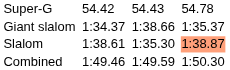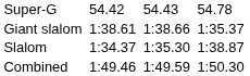 <table>
 <tr>
 <td>Super-G<br></td>
 <td></td>
 <td>54.42</td>
 <td></td>
 <td>54.43</td>
 <td></td>
 <td>54.78</td>
 </tr>
 <tr>
 <td>Giant slalom<br></td>
 <td></td>
-<td>1:34.37</td>
+<td>1:38.61</td>
 <td></td>
 <td>1:38.66</td>
 <td></td>
 <td>1:35.37</td>
 </tr>
 <tr>
 <td>Slalom<br></td>
 <td></td>
-<td>1:38.61</td>
+<td>1:34.37</td>
 <td></td>
 <td>1:35.30</td>
 <td></td>
-<td style="background: lightsalmon;">1:38.87</td>
+<td>1:38.87</td>
 </tr>
 <tr>
 <td>Combined<br></td>
 <td></td>
 <td>1:49.46</td>
 <td></td>
 <td>1:49.59</td>
 <td></td>
 <td>1:50.30</td>
 </tr>
 </table>
